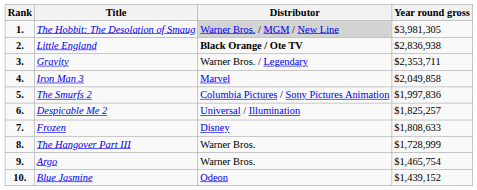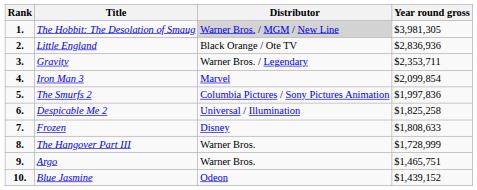 <table class="wikitable sortable" style="margin:auto; margin:auto;">
 <tr>
 <th>Rank</th>
 <th>Title</th>
 <th>Distributor</th>
 <th>Year round gross</th>
 </tr>
 <tr>
 <td style="text-align:center;"><strong>1.</strong></td>
 <td><em><a href='#'>The Hobbit: The Desolation of Smaug</a></em></td>
 <td style="background: lightgrey;"><a href='#'>Warner Bros.</a> / <a href='#'>MGM</a> / <a href='#'>New Line</a></td>
 <td>$3,981,305</td>
 </tr>
 <tr>
 <td style="text-align:center;"><strong>2.</strong></td>
 <td><em><a href='#'>Little England</a></em></td>
-<td><strong>Black Orange / Ote TV</strong></td>
-<td>$2,836,938</td>
+<td>Black Orange / Ote TV</td>
+<td>$2,836,936</td>
 </tr>
 <tr>
 <td style="text-align:center;"><strong>3.</strong></td>
 <td><em><a href='#'>Gravity</a></em></td>
 <td>Warner Bros. / <a href='#'>Legendary</a></td>
 <td>$2,353,711</td>
 </tr>
 <tr>
 <td style="text-align:center;"><strong>4.</strong></td>
 <td><em><a href='#'>Iron Man 3</a></em></td>
 <td><a href='#'>Marvel</a></td>
-<td>$2,049,858</td>
+<td>$2,099,854</td>
 </tr>
 <tr>
 <td style="text-align:center;"><strong>5.</strong></td>
 <td><em><a href='#'>The Smurfs 2</a></em></td>
 <td><a href='#'>Columbia Pictures</a> / <a href='#'>Sony Pictures Animation</a></td>
 <td>$1,997,836</td>
 </tr>
 <tr>
 <td style="text-align:center;"><strong>6.</strong></td>
 <td><em><a href='#'>Despicable Me 2</a></em></td>
 <td><a href='#'>Universal</a> / <a href='#'>Illumination</a></td>
-<td>$1,825,257</td>
+<td>$1,825,258</td>
 </tr>
 <tr>
 <td style="text-align:center;"><strong>7.</strong></td>
 <td><em><a href='#'>Frozen</a></em></td>
 <td><a href='#'>Disney</a></td>
 <td>$1,808,633</td>
 </tr>
 <tr>
 <td style="text-align:center;"><strong>8.</strong></td>
 <td><em><a href='#'>The Hangover Part III</a></em></td>
 <td>Warner Bros.</td>
 <td>$1,728,999</td>
 </tr>
 <tr>
 <td style="text-align:center;"><strong>9.</strong></td>
 <td><em><a href='#'>Argo</a></em></td>
 <td>Warner Bros.</td>
-<td>$1,465,754</td>
+<td>$1,465,751</td>
 </tr>
 <tr>
 <td style="text-align:center;"><strong>10.</strong></td>
 <td><em><a href='#'>Blue Jasmine</a></em></td>
 <td><a href='#'>Odeon</a></td>
 <td>$1,439,152</td>
 </tr>
 </table>
